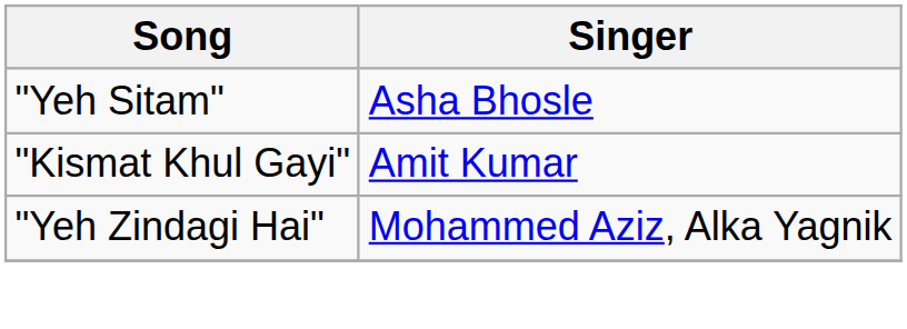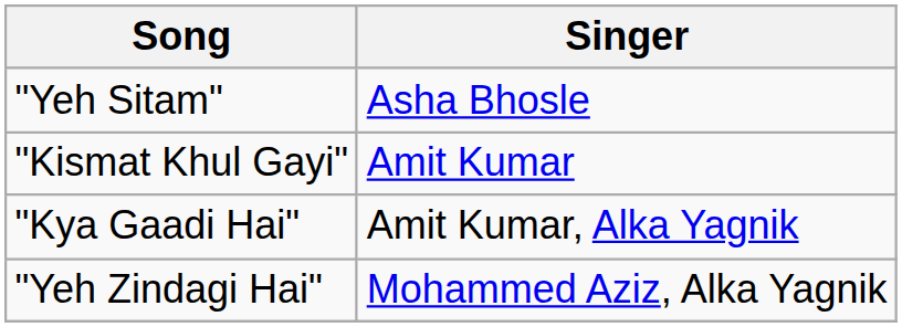 <table class="wikitable">
 <tr>
 <th>Song</th>
 <th>Singer</th>
 </tr>
 <tr>
 <td>"Yeh Sitam"</td>
 <td><a href='#'>Asha Bhosle</a></td>
 </tr>
 <tr>
 <td>"Kismat Khul Gayi"</td>
 <td><a href='#'>Amit Kumar</a></td>
 </tr>
 <tr>
+<td>"Kya Gaadi Hai"</td>
+<td>Amit Kumar, <a href='#'>Alka Yagnik</a></td>
+</tr>
+<tr>
 <td>"Yeh Zindagi Hai"</td>
 <td><a href='#'>Mohammed Aziz</a>, Alka Yagnik</td>
 </tr>
 <tr>
 </tr>
 </table>
